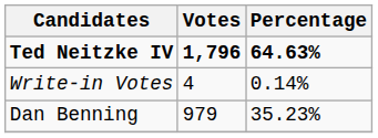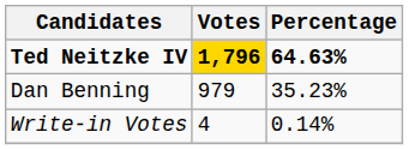 <table class=wikitable>
 <tr>
 <th>Candidates</th>
 <th>Votes</th>
 <th>Percentage</th>
 </tr>
 <tr>
 <td><strong>Ted Neitzke IV</strong></td>
-<td><strong>1,796</strong></td>
+<td style="background: gold;"><strong>1,796</strong></td>
 <td><strong>64.63%</strong></td>
+</tr>
+<tr>
+<td>Dan Benning</td>
+<td>979</td>
+<td>35.23%</td>
 </tr>
 <tr>
 <td><em>Write-in Votes</em></td>
 <td>4</td>
 <td>0.14%</td>
 </tr>
 <tr>
-<td>Dan Benning</td>
-<td>979</td>
-<td>35.23%</td>
-</tr>
-<tr>
 </tr>
 </table>
